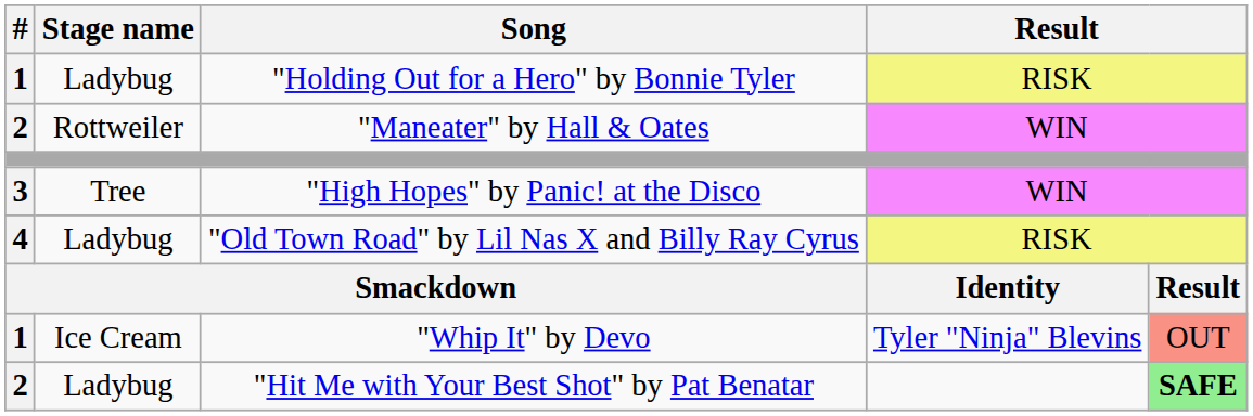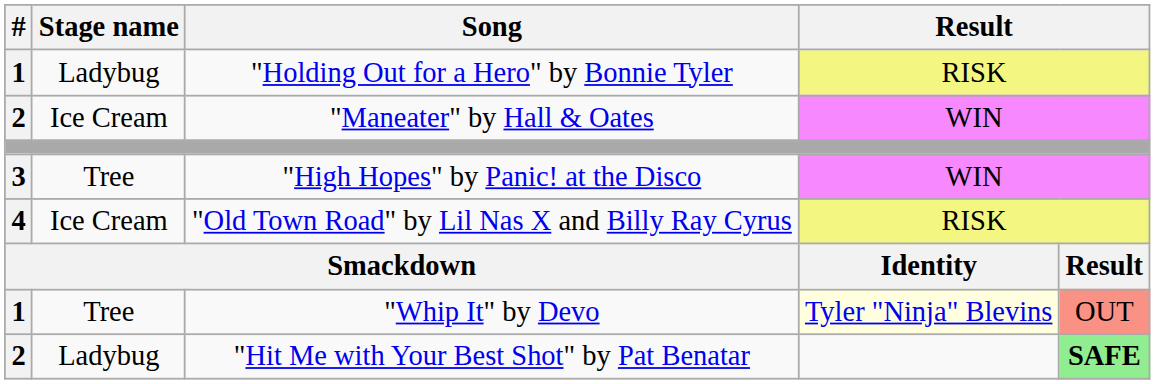 <table class="wikitable plainrowheaders" style="text-align: center;">
 <tr>
 <th>#</th>
 <th>Stage name</th>
 <th>Song</th>
 <th colspan=2>Result</th>
 </tr>
 <tr>
 <th>1</th>
 <td>Ladybug</td>
 <td>"<a href='#'>Holding Out for a Hero</a>" by <a href='#'>Bonnie Tyler</a></td>
 <td colspan=2 bgcolor=#F3F781>RISK</td>
 </tr>
 <tr>
 <th>2</th>
-<td>Rottweiler</td>
+<td>Ice Cream</td>
 <td>"<a href='#'>Maneater</a>" by <a href='#'>Hall & Oates</a></td>
 <td colspan=2 bgcolor=#F888FD>WIN</td>
 </tr>
 <tr>
 <td colspan="5" style="background:darkgray"></td>
 </tr>
 <tr>
 <th>3</th>
 <td>Tree</td>
 <td>"<a href='#'>High Hopes</a>" by <a href='#'>Panic! at the Disco</a></td>
 <td colspan=2 bgcolor=#F888FD>WIN</td>
 </tr>
 <tr>
 <th>4</th>
-<td>Ladybug</td>
+<td>Ice Cream</td>
 <td>"<a href='#'>Old Town Road</a>" by <a href='#'>Lil Nas X</a> and <a href='#'>Billy Ray Cyrus</a></td>
 <td colspan=2 bgcolor=#F3F781>RISK</td>
 </tr>
 <tr>
 <th colspan="3">Smackdown</th>
 <th>Identity</th>
 <th>Result</th>
 </tr>
 <tr>
 <th>1</th>
-<td>Ice Cream</td>
+<td>Tree</td>
 <td>"<a href='#'>Whip It</a>" by <a href='#'>Devo</a></td>
-<td><a href='#'>Tyler "Ninja" Blevins</a></td>
+<td style="background: lightyellow;"><a href='#'>Tyler "Ninja" Blevins</a></td>
 <td bgcolor=#F99185>OUT</td>
 </tr>
 <tr>
 <th>2</th>
 <td>Ladybug</td>
 <td>"<a href='#'>Hit Me with Your Best Shot</a>" by <a href='#'>Pat Benatar</a></td>
 <td></td>
 <td bgcolor=lightgreen><strong>SAFE</strong></td>
 </tr>
 </table>
